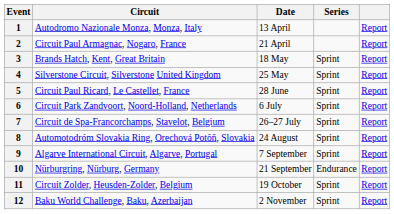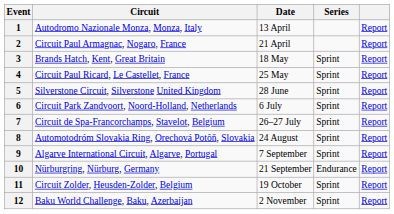 <table class="wikitable" style="font-size: 85%;">
 <tr>
 <th>Event</th>
 <th>Circuit</th>
 <th>Date</th>
 <th>Series</th>
 <th class="unsortable"></th>
 </tr>
 <tr>
 <th>1</th>
 <td> <a href='#'>Autodromo Nazionale Monza</a>, <a href='#'>Monza</a>, <a href='#'>Italy</a></td>
 <td>13 April</td>
 <td></td>
 <td><a href='#'>Report</a></td>
 </tr>
 <tr>
 <th>2</th>
 <td> <a href='#'>Circuit Paul Armagnac</a>, <a href='#'>Nogaro</a>, <a href='#'>France</a></td>
 <td>21 April</td>
 <td></td>
 <td><a href='#'>Report</a></td>
 </tr>
 <tr>
 <th>3</th>
 <td> <a href='#'>Brands Hatch</a>, <a href='#'>Kent</a>, <a href='#'>Great Britain</a></td>
 <td>18 May</td>
 <td>Sprint</td>
 <td><a href='#'>Report</a></td>
 </tr>
 <tr>
 <th>4</th>
-<td> <a href='#'>Silverstone Circuit</a>, <a href='#'>Silverstone</a> <a href='#'>United Kingdom</a></td>
+<td> <a href='#'>Circuit Paul Ricard</a>, <a href='#'>Le Castellet</a>, <a href='#'>France</a></td>
 <td>25 May</td>
 <td>Sprint</td>
 <td><a href='#'>Report</a></td>
 </tr>
 <tr>
 <th>5</th>
-<td> <a href='#'>Circuit Paul Ricard</a>, <a href='#'>Le Castellet</a>, <a href='#'>France</a></td>
+<td> <a href='#'>Silverstone Circuit</a>, <a href='#'>Silverstone</a> <a href='#'>United Kingdom</a></td>
 <td>28 June</td>
 <td>Sprint</td>
 <td><a href='#'>Report</a></td>
 </tr>
 <tr>
 <th>6</th>
 <td> <a href='#'>Circuit Park Zandvoort</a>, <a href='#'>Noord-Holland</a>, <a href='#'>Netherlands</a></td>
 <td>6 July</td>
 <td>Sprint</td>
 <td><a href='#'>Report</a></td>
 </tr>
 <tr>
 <th>7</th>
 <td> <a href='#'>Circuit de Spa-Francorchamps</a>, <a href='#'>Stavelot</a>, <a href='#'>Belgium</a></td>
 <td>26–27 July</td>
 <td>Sprint</td>
 <td><a href='#'>Report</a></td>
 </tr>
 <tr>
 <th>8</th>
 <td> <a href='#'>Automotodróm Slovakia Ring</a>, <a href='#'>Orechová Potôň</a>, <a href='#'>Slovakia</a></td>
 <td>24 August</td>
 <td>Sprint</td>
 <td><a href='#'>Report</a></td>
 </tr>
 <tr>
 <th>9</th>
 <td> <a href='#'>Algarve International Circuit</a>, <a href='#'>Algarve</a>, <a href='#'>Portugal</a></td>
 <td>7 September</td>
 <td>Sprint</td>
 <td><a href='#'>Report</a></td>
 </tr>
 <tr>
 <th>10</th>
 <td> <a href='#'>Nürburgring</a>, <a href='#'>Nürburg</a>, <a href='#'>Germany</a></td>
 <td>21 September</td>
 <td>Endurance</td>
 <td><a href='#'>Report</a></td>
 </tr>
 <tr>
 <th>11</th>
 <td> <a href='#'>Circuit Zolder</a>, <a href='#'>Heusden-Zolder</a>, <a href='#'>Belgium</a></td>
 <td>19 October</td>
 <td>Sprint</td>
 <td><a href='#'>Report</a></td>
 </tr>
 <tr>
 <th>12</th>
 <td> <a href='#'>Baku World Challenge</a>, <a href='#'>Baku</a>, <a href='#'>Azerbaijan</a></td>
 <td>2 November</td>
 <td>Sprint</td>
 <td><a href='#'>Report</a></td>
 </tr>
 </table>
